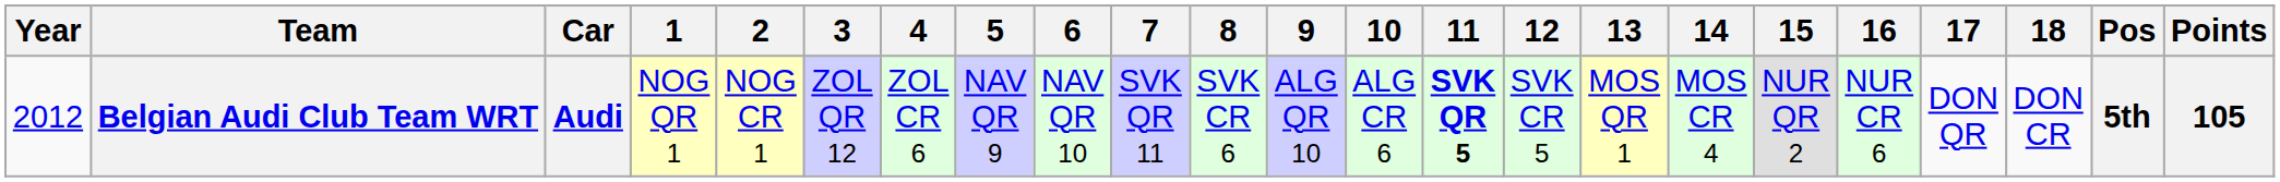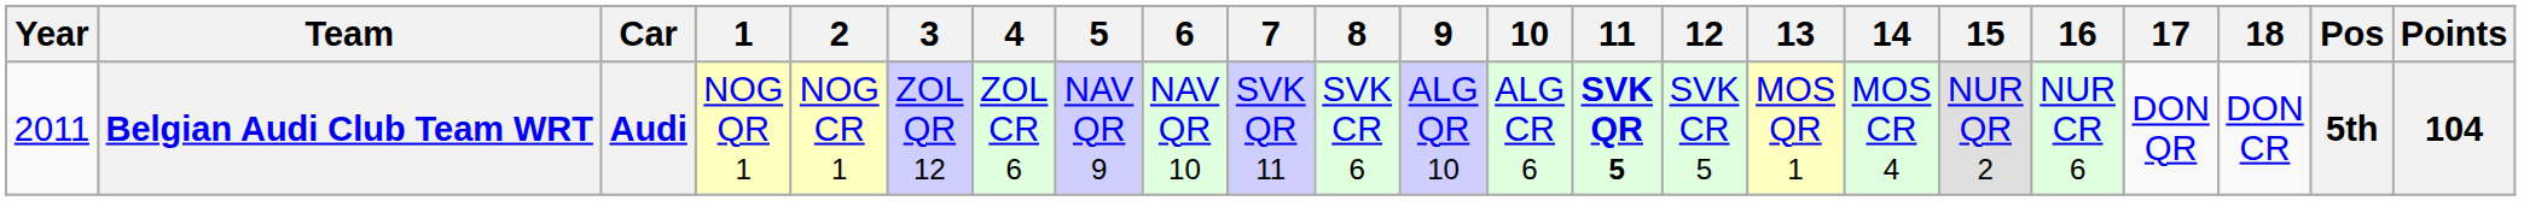 <table class="wikitable" border="1" style="text-align:center; font-size:90%;">
 <tr>
 <th>Year</th>
 <th>Team</th>
 <th>Car</th>
 <th>1</th>
 <th>2</th>
 <th>3</th>
 <th>4</th>
 <th>5</th>
 <th>6</th>
 <th>7</th>
 <th>8</th>
 <th>9</th>
 <th>10</th>
 <th>11</th>
 <th>12</th>
 <th>13</th>
 <th>14</th>
 <th>15</th>
 <th>16</th>
 <th>17</th>
 <th>18</th>
 <th>Pos</th>
 <th>Points</th>
 </tr>
 <tr>
-<td><a href='#'>2012</a></td>
+<td><a href='#'>2011</a></td>
 <th><a href='#'>Belgian Audi Club Team WRT</a></th>
 <th><a href='#'>Audi</a></th>
 <td style="background:#FFFFBF;"><a href='#'>NOG<br>QR</a><br><small>1<br></small></td>
 <td style="background:#FFFFBF;"><a href='#'>NOG<br>CR</a><br><small>1<br></small></td>
 <td style="background:#CFCFFF;"><a href='#'>ZOL<br>QR</a><br><small>12<br></small></td>
 <td style="background:#DFFFDF;"><a href='#'>ZOL<br>CR</a><br><small>6<br></small></td>
 <td style="background:#CFCFFF;"><a href='#'>NAV<br>QR</a><br><small>9<br></small></td>
 <td style="background:#DFFFDF;"><a href='#'>NAV<br>QR</a><br><small>10<br></small></td>
 <td style="background:#CFCFFF;"><a href='#'>SVK<br>QR</a><br><small>11<br></small></td>
 <td style="background:#DFFFDF;"><a href='#'>SVK<br>CR</a><br><small>6<br></small></td>
 <td style="background:#CFCFFF;"><a href='#'>ALG<br>QR</a><br><small>10<br></small></td>
 <td style="background:#DFFFDF;"><a href='#'>ALG<br>CR</a><br><small>6<br></small></td>
 <td style="background:#DFFFDF;"><strong><a href='#'>SVK<br>QR</a><br><small>5<br></small></strong></td>
 <td style="background:#DFFFDF;"><a href='#'>SVK<br>CR</a><br><small>5<br></small></td>
 <td style="background:#FFFFBF;"><a href='#'>MOS<br>QR</a><br><small>1<br></small></td>
 <td style="background:#DFFFDF;"><a href='#'>MOS<br>CR</a><br><small>4<br></small></td>
 <td style="background:#DFDFDF;"><a href='#'>NUR<br>QR</a><br><small>2<br></small></td>
 <td style="background:#DFFFDF;"><a href='#'>NUR<br>CR</a><br><small>6<br></small></td>
 <td><a href='#'>DON<br>QR</a></td>
 <td><a href='#'>DON<br>CR</a></td>
 <th>5th</th>
-<th>105</th>
+<th>104</th>
 </tr>
 </table>
